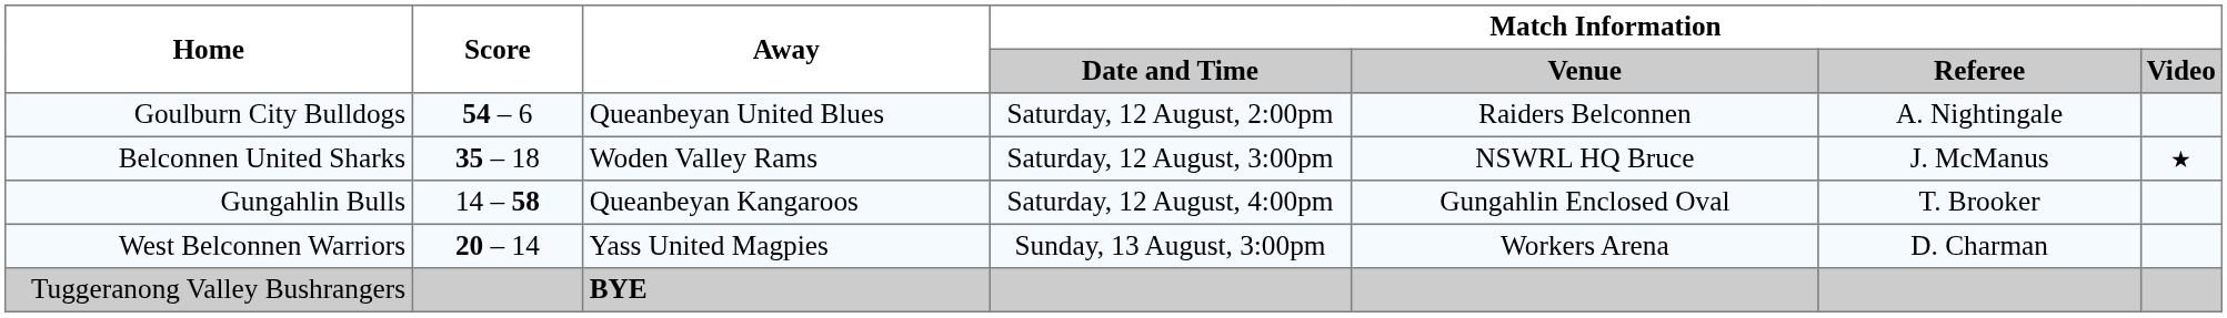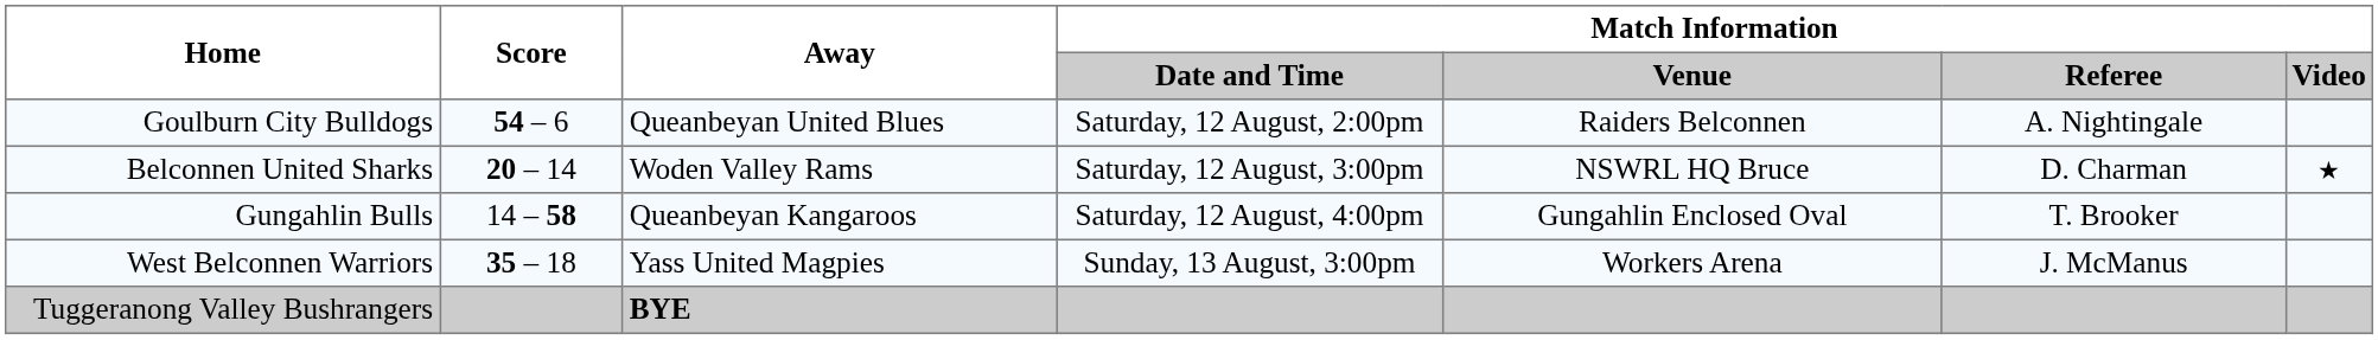 <table border="1" cellpadding="3" cellspacing="0" width="100%" style="border-collapse:collapse;  text-align:center;">
 <tr>
 <th rowspan="2" width="19%">Home</th>
 <th rowspan="2" width="8%">Score</th>
 <th rowspan="2" width="19%">Away</th>
 <th colspan="4">Match Information</th>
 </tr>
 <tr style="background:#CCCCCC">
 <th width="17%">Date and Time</th>
 <th width="22%">Venue</th>
 <th width="50%">Referee</th>
 <th>Video</th>
 </tr>
 <tr style="text-align:center; background:#f5faff;">
 <td align="right">Goulburn City Bulldogs </td>
 <td><strong>54</strong> – 6</td>
 <td align="left"> Queanbeyan United Blues</td>
 <td>Saturday, 12 August, 2:00pm</td>
 <td>Raiders Belconnen</td>
 <td>A. Nightingale</td>
 <td></td>
 </tr>
 <tr style="text-align:center; background:#f5faff;">
 <td align="right">Belconnen United Sharks </td>
-<td><strong>35</strong> – 18</td>
+<td><strong>20</strong> – 14</td>
 <td align="left"> Woden Valley Rams</td>
 <td>Saturday, 12 August, 3:00pm</td>
 <td>NSWRL HQ Bruce</td>
-<td>J. McManus</td>
+<td>D. Charman</td>
 <td><small>★</small></td>
 </tr>
 <tr style="text-align:center; background:#f5faff;">
 <td align="right">Gungahlin Bulls </td>
 <td>14 – <strong>58</strong></td>
 <td align="left"> Queanbeyan Kangaroos</td>
 <td>Saturday, 12 August, 4:00pm</td>
 <td>Gungahlin Enclosed Oval</td>
 <td>T. Brooker</td>
 <td></td>
 </tr>
 <tr style="text-align:center; background:#f5faff;">
 <td align="right">West Belconnen Warriors </td>
-<td><strong>20</strong> – 14</td>
+<td><strong>35</strong> – 18</td>
 <td align="left"> Yass United Magpies</td>
 <td>Sunday, 13 August, 3:00pm</td>
 <td>Workers Arena</td>
-<td>D. Charman</td>
+<td>J. McManus</td>
 <td></td>
 </tr>
 <tr style="text-align:center; background:#CCCCCC;">
 <td align="right">Tuggeranong Valley Bushrangers </td>
 <td></td>
 <td align="left"><strong>BYE</strong></td>
 <td></td>
 <td></td>
 <td></td>
 <td></td>
 </tr>
 </table>
